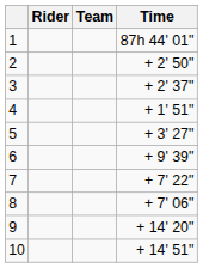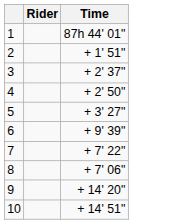 <table class="wikitable">
 <tr>
 <th></th>
 <th>Rider</th>
-<th>Team</th>
 <th>Time</th>
 </tr>
 <tr>
 <td>1</td>
 <td> </td>
-<td></td>
 <td align="right">87h 44' 01"</td>
 </tr>
 <tr>
 <td>2</td>
 <td></td>
-<td></td>
-<td align="right">+ 2' 50"</td>
+<td align="right">+ 1' 51"</td>
 </tr>
 <tr>
 <td>3</td>
-<td></td>
 <td></td>
 <td align="right">+ 2' 37"</td>
 </tr>
 <tr>
 <td>4</td>
 <td></td>
-<td></td>
-<td align="right">+ 1' 51"</td>
+<td align="right">+ 2' 50"</td>
 </tr>
 <tr>
 <td>5</td>
 <td> </td>
-<td></td>
 <td align="right">+ 3' 27"</td>
 </tr>
 <tr>
 <td>6</td>
-<td></td>
 <td></td>
 <td align="right">+ 9' 39"</td>
 </tr>
 <tr>
 <td>7</td>
 <td> </td>
-<td></td>
 <td align="right">+ 7' 22"</td>
 </tr>
 <tr>
 <td>8</td>
-<td></td>
 <td></td>
 <td align="right">+ 7' 06"</td>
 </tr>
 <tr>
 <td>9</td>
 <td></td>
-<td></td>
 <td align="right">+ 14' 20"</td>
 </tr>
 <tr>
 <td>10</td>
 <td></td>
-<td></td>
 <td align="right">+ 14' 51"</td>
 </tr>
 </table>
